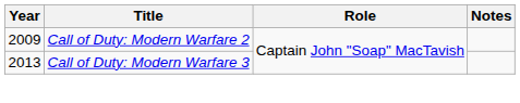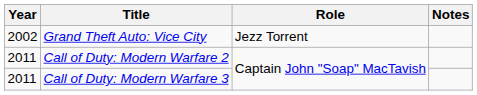 <table class="wikitable sortable">
 <tr>
 <th>Year</th>
 <th>Title</th>
 <th>Role</th>
 <th>Notes</th>
 </tr>
 <tr>
-<td>2009</td>
+<td>2002</td>
+<td><em><a href='#'>Grand Theft Auto: Vice City</a></em></td>
+<td>Jezz Torrent</td>
+<td></td>
+</tr>
+<tr>
+<td>2011</td>
 <td><em><a href='#'>Call of Duty: Modern Warfare 2</a></em></td>
 <td rowspan=2>Captain <a href='#'>John "Soap" MacTavish</a></td>
 <td></td>
 </tr>
 <tr>
-<td>2013</td>
+<td>2011</td>
 <td><em><a href='#'>Call of Duty: Modern Warfare 3</a></em></td>
 <td></td>
 </tr>
 </table>
